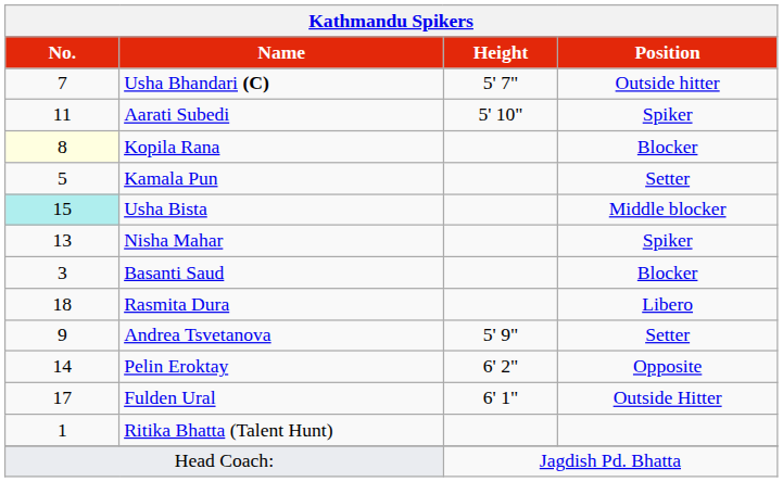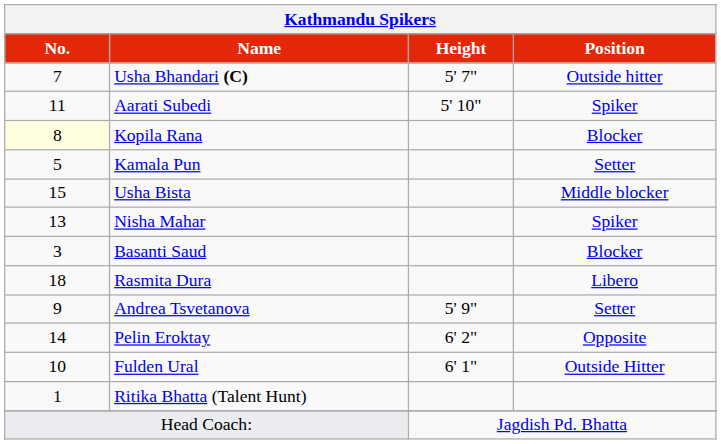 <table class="wikitable collapsible collapsed" style="font-size:90%; text-align:center">
 <tr>
 <th colspan=5 style="width:40em"><a href='#'>Kathmandu Spikers</a></th>
 </tr>
 <tr>
 <th style="width:5em; color:#FFFFFF; background-color:#E3280A">No.</th>
 <th style="width:15em; color:#FFFFFF; background-color:#E3280A">Name</th>
 <th style="width:5em; color:#FFFFFF; background-color:#E3280A">Height</th>
 <th style="width:10em; color:#FFFFFF; background-color:#E3280A">Position</th>
 </tr>
 <tr>
 <td>7</td>
 <td align=left> <a href='#'>Usha Bhandari</a> <strong> (C)</strong></td>
 <td>5' 7"</td>
 <td><a href='#'>Outside hitter</a></td>
 </tr>
 <tr>
 <td>11</td>
 <td align=left> <a href='#'>Aarati Subedi</a></td>
 <td>5' 10"</td>
 <td><a href='#'>Spiker</a></td>
 </tr>
 <tr>
 <td style="background: lightyellow;">8</td>
 <td align=left> <a href='#'>Kopila Rana</a></td>
 <td></td>
 <td><a href='#'>Blocker</a></td>
 </tr>
 <tr>
 <td>5</td>
 <td align=left> <a href='#'>Kamala Pun</a></td>
 <td></td>
 <td><a href='#'>Setter</a></td>
 </tr>
 <tr>
-<td style="background: paleturquoise;">15</td>
+<td>15</td>
 <td align=left> <a href='#'>Usha Bista</a></td>
 <td></td>
 <td><a href='#'>Middle blocker</a></td>
 </tr>
 <tr>
 <td>13</td>
 <td align=left> <a href='#'>Nisha Mahar</a></td>
 <td></td>
 <td><a href='#'>Spiker</a></td>
 </tr>
 <tr>
 <td>3</td>
 <td align=left> <a href='#'>Basanti Saud</a></td>
 <td></td>
 <td><a href='#'>Blocker</a></td>
 </tr>
 <tr>
 <td>18</td>
 <td align=left> <a href='#'>Rasmita Dura</a></td>
 <td></td>
 <td><a href='#'>Libero</a></td>
 </tr>
 <tr>
 <td>9</td>
 <td align=left> <a href='#'>Andrea Tsvetanova</a></td>
 <td>5' 9"</td>
 <td><a href='#'>Setter</a></td>
 </tr>
 <tr>
 <td>14</td>
 <td align=left> <a href='#'>Pelin Eroktay</a></td>
 <td>6' 2"</td>
 <td><a href='#'>Opposite</a></td>
 </tr>
 <tr>
-<td>17</td>
+<td>10</td>
 <td align=left> <a href='#'>Fulden Ural</a></td>
 <td>6' 1"</td>
 <td><a href='#'>Outside Hitter</a></td>
 </tr>
 <tr>
 <td>1</td>
 <td align=left> <a href='#'>Ritika Bhatta</a> (Talent Hunt)</td>
 <td></td>
 <td></td>
 </tr>
 <tr>
 </tr>
 <tr class="sortbottom">
 <td colspan=2 style="background:#EAECF0">Head Coach:</td>
 <td colspan=2> <a href='#'>Jagdish Pd. Bhatta</a></td>
 </tr>
 </table>
